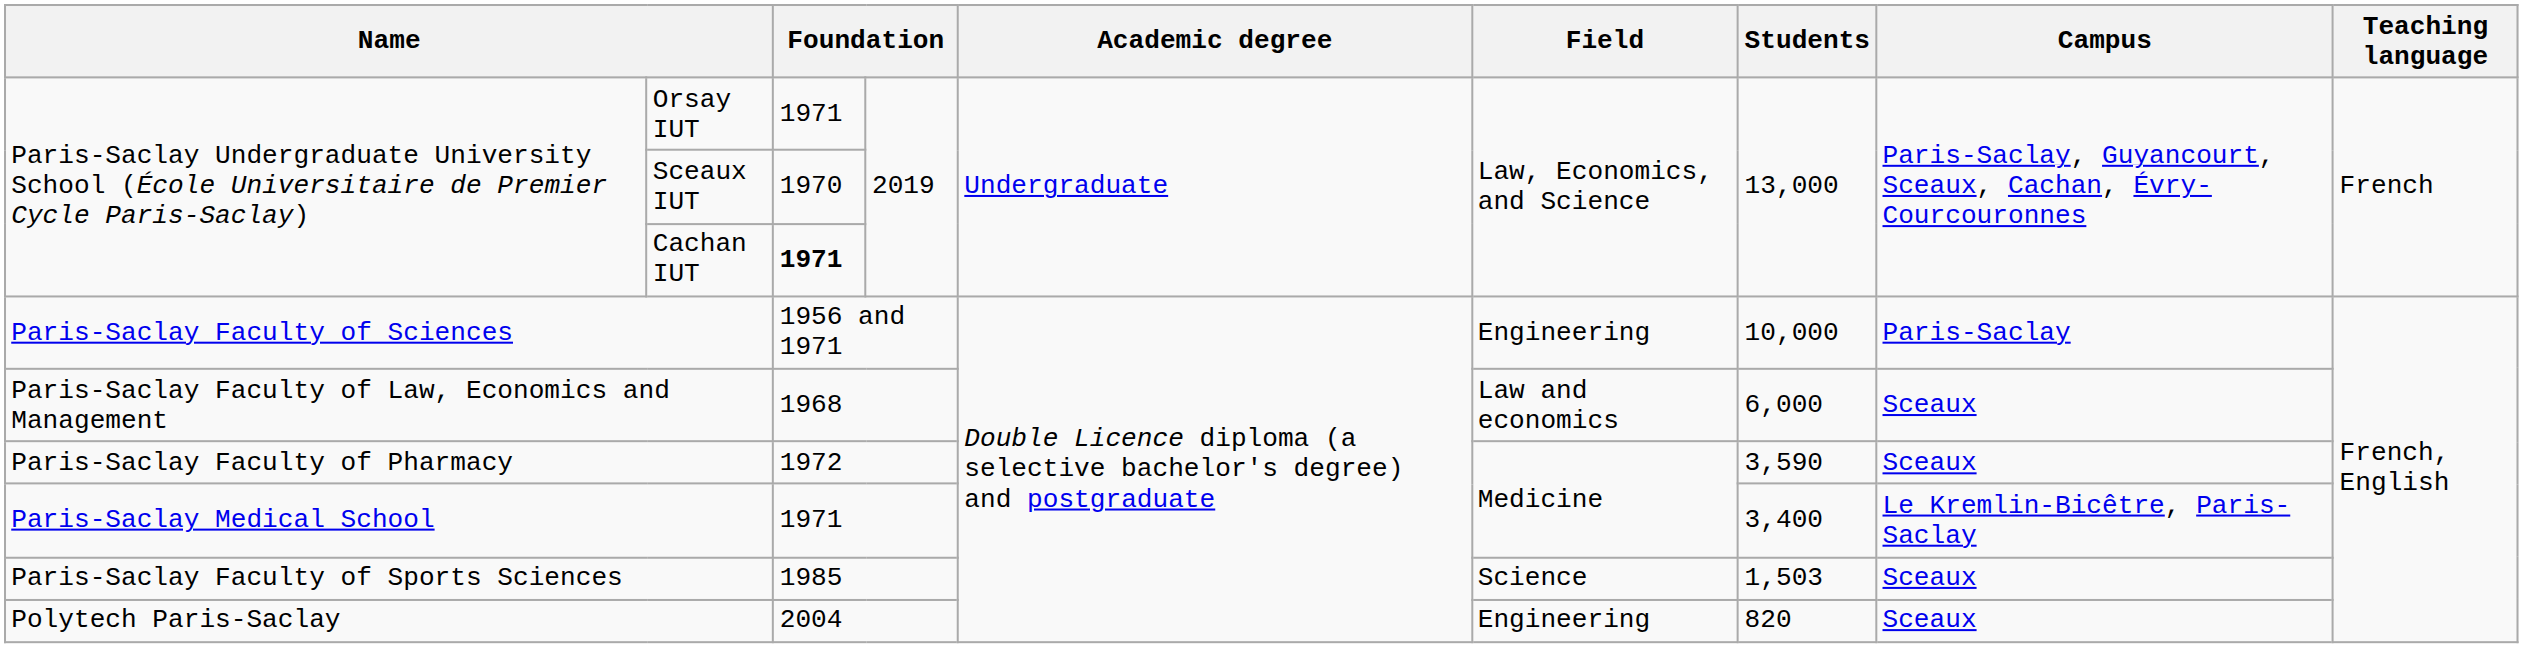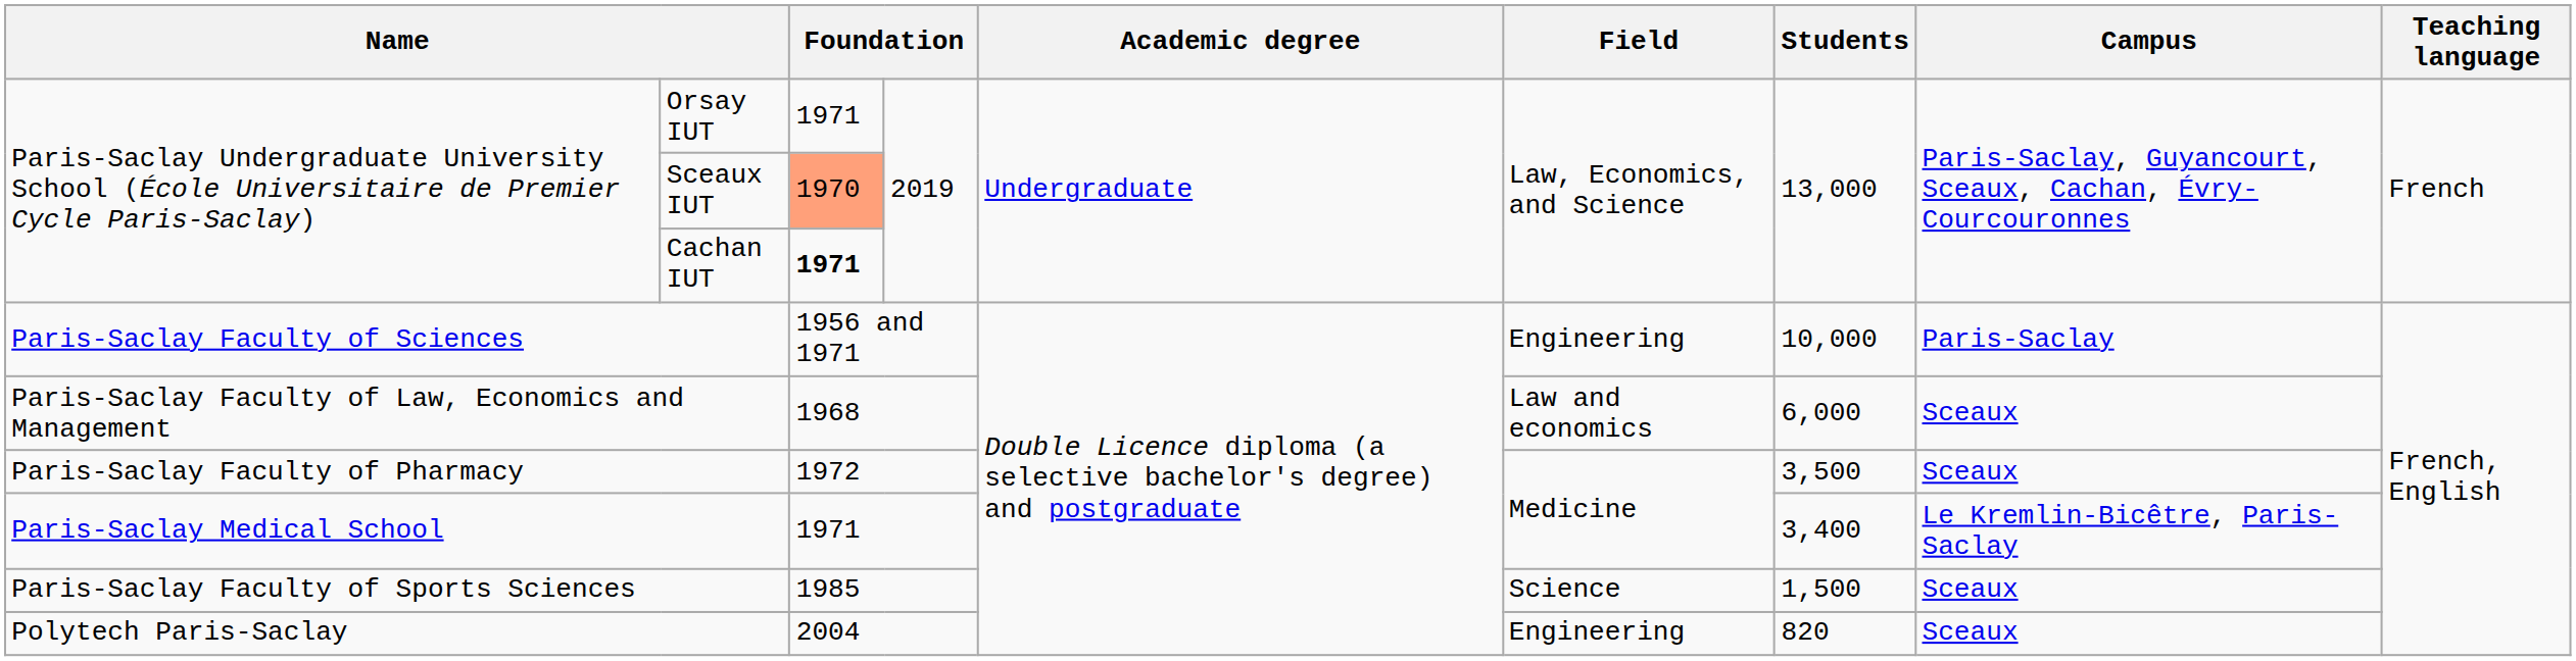 <table class="wikitable sortable">
 <tr>
 <th colspan="2">Name</th>
 <th colspan="2">Foundation</th>
 <th>Academic degree</th>
 <th>Field</th>
 <th>Students</th>
 <th>Campus</th>
 <th>Teaching language</th>
 </tr>
 <tr>
 <td rowspan="3">Paris-Saclay Undergraduate University School (<em>École Universitaire de Premier Cycle Paris-Saclay</em>)</td>
 <td>Orsay IUT</td>
 <td>1971</td>
 <td rowspan="3">2019</td>
 <td rowspan="3"><a href='#'>Undergraduate</a></td>
 <td rowspan="3">Law, Economics, and Science</td>
 <td rowspan="3">13,000</td>
 <td rowspan="3"><a href='#'>Paris-Saclay</a>, <a href='#'>Guyancourt</a>, <a href='#'>Sceaux</a>, <a href='#'>Cachan</a>, <a href='#'>Évry-Courcouronnes</a></td>
 <td rowspan="3">French</td>
 </tr>
 <tr>
 <td>Sceaux IUT</td>
-<td>1970</td>
+<td style="background: lightsalmon;">1970</td>
 </tr>
 <tr>
 <td>Cachan IUT</td>
 <td><strong>1971</strong></td>
 </tr>
 <tr>
 <td colspan="2"><a href='#'>Paris-Saclay Faculty of Sciences</a></td>
 <td colspan="2">1956 and 1971</td>
 <td rowspan="6"><em>Double Licence</em> diploma (a selective bachelor's degree) and <a href='#'>postgraduate</a></td>
 <td>Engineering</td>
 <td>10,000</td>
 <td><a href='#'>Paris-Saclay</a></td>
 <td rowspan="6">French, English</td>
 </tr>
 <tr>
 <td colspan="2">Paris-Saclay Faculty of Law, Economics and Management</td>
 <td colspan="2">1968</td>
 <td>Law and economics</td>
 <td>6,000</td>
 <td><a href='#'>Sceaux</a></td>
 </tr>
 <tr>
 <td colspan="2">Paris-Saclay Faculty of Pharmacy</td>
 <td colspan="2">1972</td>
 <td rowspan="2">Medicine</td>
-<td>3,590</td>
+<td>3,500</td>
 <td><a href='#'>Sceaux</a></td>
 </tr>
 <tr>
 <td colspan="2"><a href='#'>Paris-Saclay Medical School</a></td>
 <td colspan="2">1971</td>
 <td>3,400</td>
 <td><a href='#'>Le Kremlin-Bicêtre</a>, <a href='#'>Paris-Saclay</a></td>
 </tr>
 <tr>
 <td colspan="2">Paris-Saclay Faculty of Sports Sciences</td>
 <td colspan="2">1985</td>
 <td>Science</td>
-<td>1,503</td>
+<td>1,500</td>
 <td><a href='#'>Sceaux</a></td>
 </tr>
 <tr>
 <td colspan="2">Polytech Paris-Saclay</td>
 <td colspan="2">2004</td>
 <td>Engineering</td>
 <td>820</td>
 <td><a href='#'>Sceaux</a></td>
 </tr>
 </table>
